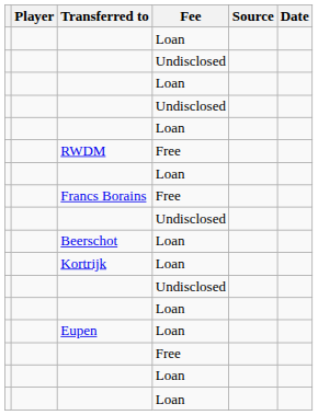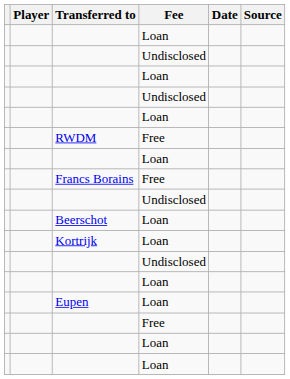 <table class="wikitable plainrowheaders sortable">
 <tr>
 <th></th>
 <th scope=col>Player</th>
 <th>Transferred to</th>
 <th scope=col; style="width: 65px;">Fee</th>
+<th scope=col>Date</th>
 <th scope=col>Source</th>
-<th scope=col>Date</th>
 </tr>
 <tr>
 <td align=center></td>
 <td></td>
 <td></td>
 <td>Loan</td>
 <td></td>
 <td></td>
 </tr>
 <tr>
 <td align=center></td>
 <td></td>
 <td></td>
 <td>Undisclosed</td>
 <td></td>
 <td></td>
 </tr>
 <tr>
 <td align=center></td>
 <td></td>
 <td></td>
 <td>Loan</td>
 <td></td>
 <td></td>
 </tr>
 <tr>
 <td align=center></td>
 <td></td>
 <td></td>
 <td>Undisclosed</td>
 <td></td>
 <td></td>
 </tr>
 <tr>
 <td align=center></td>
 <td></td>
 <td></td>
 <td>Loan</td>
 <td></td>
 <td></td>
 </tr>
 <tr>
 <td align=center></td>
 <td></td>
 <td><a href='#'>RWDM</a></td>
 <td>Free</td>
 <td></td>
 <td></td>
 </tr>
 <tr>
 <td align=center></td>
 <td></td>
 <td></td>
 <td>Loan</td>
 <td></td>
 <td></td>
 </tr>
 <tr>
 <td align=center></td>
 <td></td>
 <td><a href='#'>Francs Borains</a></td>
 <td>Free</td>
 <td></td>
 <td></td>
 </tr>
 <tr>
 <td align=center></td>
 <td></td>
 <td></td>
 <td>Undisclosed</td>
 <td></td>
 <td></td>
 </tr>
 <tr>
 <td align=center></td>
 <td></td>
 <td><a href='#'>Beerschot</a></td>
 <td>Loan</td>
 <td></td>
 <td></td>
 </tr>
 <tr>
 <td align=center></td>
 <td></td>
 <td><a href='#'>Kortrijk</a></td>
 <td>Loan</td>
 <td></td>
 <td></td>
 </tr>
 <tr>
 <td align=center></td>
 <td></td>
 <td></td>
 <td>Undisclosed</td>
 <td></td>
 <td></td>
 </tr>
 <tr>
 <td align=center></td>
 <td></td>
 <td></td>
 <td>Loan</td>
 <td></td>
 <td></td>
 </tr>
 <tr>
 <td align=center></td>
 <td></td>
 <td><a href='#'>Eupen</a></td>
 <td>Loan</td>
 <td></td>
 <td></td>
 </tr>
 <tr>
 <td align=center></td>
 <td></td>
 <td></td>
 <td>Free</td>
 <td></td>
 <td></td>
 </tr>
 <tr>
 <td align=center></td>
 <td></td>
 <td></td>
 <td>Loan</td>
 <td></td>
 <td></td>
 </tr>
 <tr>
 <td align=center></td>
 <td></td>
 <td></td>
 <td>Loan</td>
 <td></td>
 <td></td>
 </tr>
 </table>
